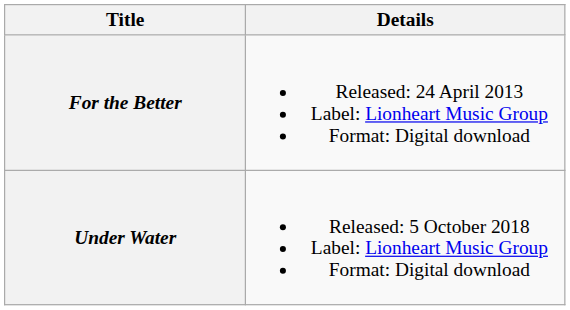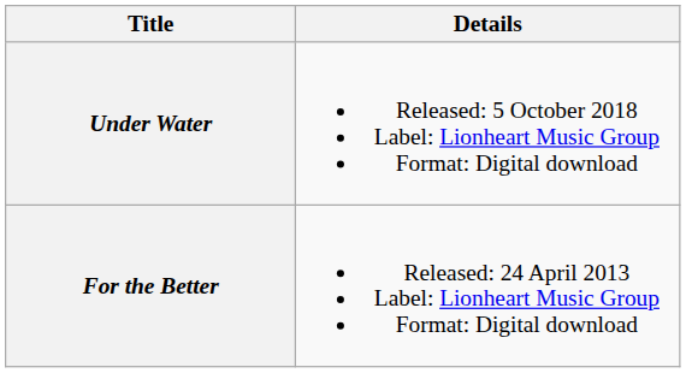 <table class="wikitable plainrowheaders" style="text-align:center;">
 <tr>
 <th scope="col" style="width:12em;">Title</th>
 <th scope="col" style="width:16em;">Details</th>
 </tr>
 <tr>
+<th scope="row"><em>Under Water</em></th>
+<td><br><ul><li>Released: 5 October 2018</li><li>Label: <a href='#'>Lionheart Music Group</a></li><li>Format: Digital download</li></ul></td>
+</tr>
+<tr>
 <th scope="row"><em>For the Better</em></th>
 <td><br><ul><li>Released: 24 April 2013</li><li>Label: <a href='#'>Lionheart Music Group</a></li><li>Format: Digital download</li></ul></td>
 </tr>
-<tr>
-<th scope="row"><em>Under Water</em></th>
-<td><br><ul><li>Released: 5 October 2018</li><li>Label: <a href='#'>Lionheart Music Group</a></li><li>Format: Digital download</li></ul></td>
-</tr>
 </table>
